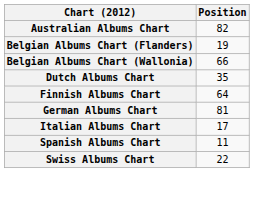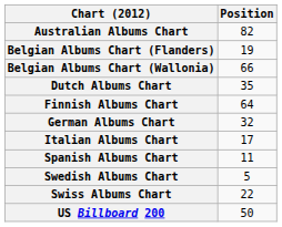 <table class="wikitable sortable plainrowheaders">
 <tr>
 <th scope="col">Chart (2012)</th>
 <th scope="col">Position</th>
 </tr>
 <tr>
 <th scope="row">Australian Albums Chart</th>
 <td style="text-align:center;">82</td>
 </tr>
 <tr>
 <th scope="row">Belgian Albums Chart (Flanders)</th>
 <td style="text-align:center;">19</td>
 </tr>
 <tr>
 <th scope="row">Belgian Albums Chart (Wallonia)</th>
 <td style="text-align:center;">66</td>
 </tr>
 <tr>
 <th scope="row">Dutch Albums Chart</th>
 <td style="text-align:center;">35</td>
 </tr>
 <tr>
 <th scope="row">Finnish Albums Chart</th>
 <td style="text-align:center;">64</td>
 </tr>
 <tr>
 <th scope="row">German Albums Chart</th>
-<td style="text-align:center;">81</td>
+<td style="text-align:center;">32</td>
 </tr>
 <tr>
 <th scope="row">Italian Albums Chart</th>
 <td style="text-align:center;">17</td>
 </tr>
 <tr>
 <th scope="row">Spanish Albums Chart</th>
 <td style="text-align:center;">11</td>
 </tr>
 <tr>
+<th scope="row">Swedish Albums Chart</th>
+<td style="text-align:center;">5</td>
+</tr>
+<tr>
 <th scope="row">Swiss Albums Chart</th>
 <td style="text-align:center;">22</td>
 </tr>
+<tr>
+<th scope="row">US <em><a href='#'>Billboard</a></em> <a href='#'>200</a></th>
+<td style="text-align:center;">50</td>
+</tr>
 </table>
